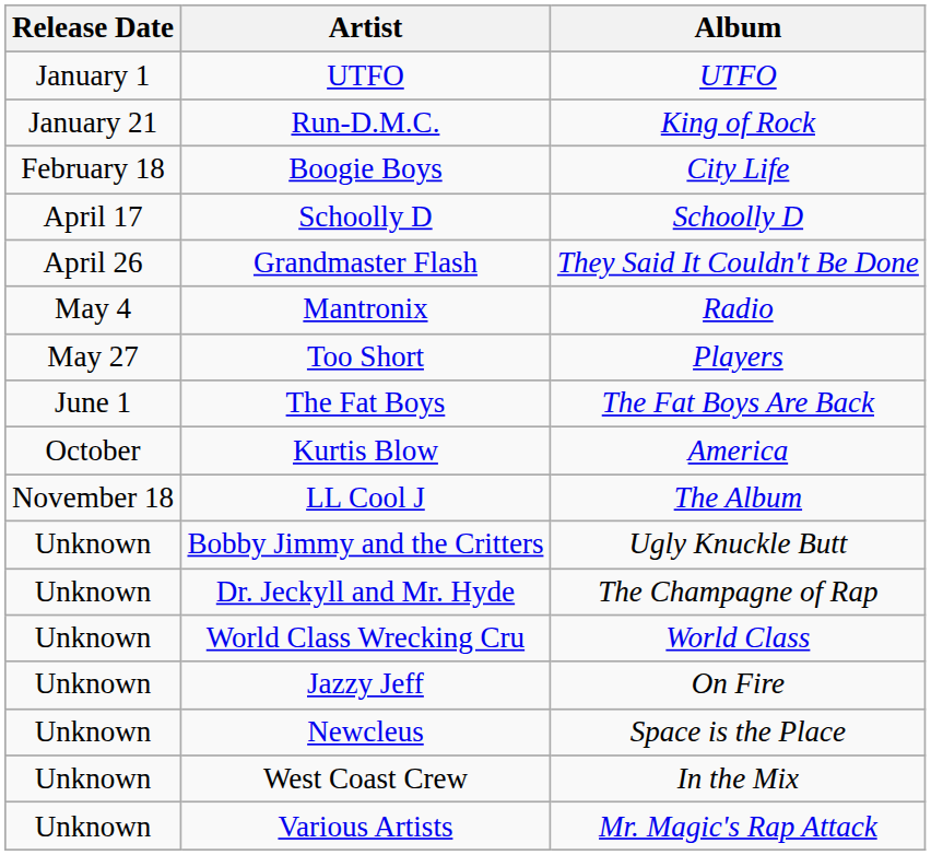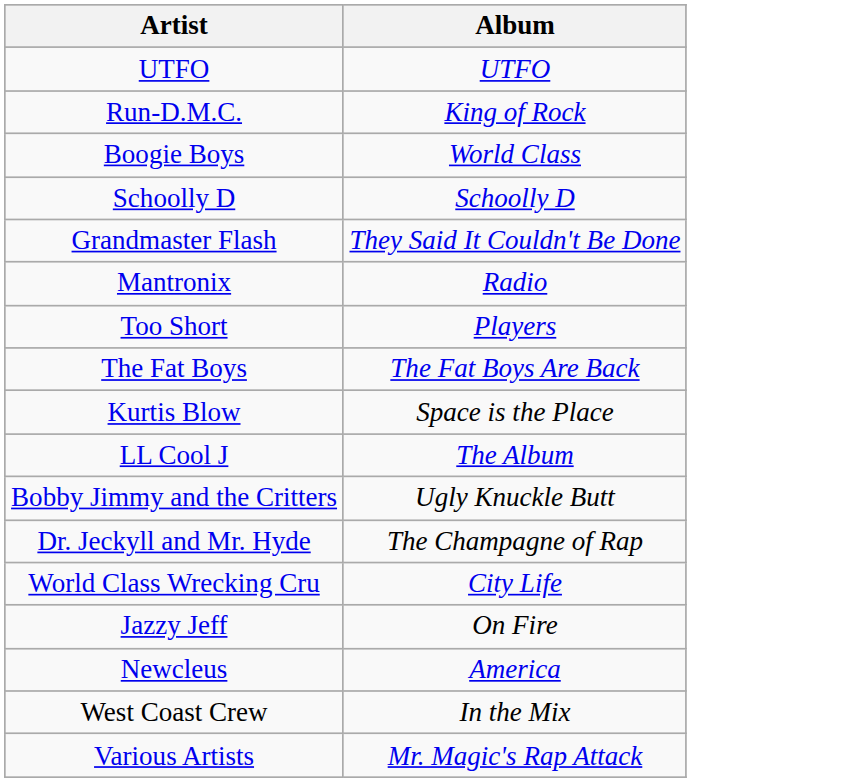 <table class="wikitable" style="text-align:center;">
 <tr>
-<th scope="col">Release Date</th>
 <th scope="col">Artist</th>
 <th scope="col">Album</th>
 </tr>
 <tr>
-<td>January 1</td>
 <td><a href='#'>UTFO</a></td>
 <td><em><a href='#'>UTFO</a></em></td>
 </tr>
 <tr>
-<td>January 21</td>
 <td><a href='#'>Run-D.M.C.</a></td>
 <td><em><a href='#'>King of Rock</a></em></td>
 </tr>
 <tr>
-<td>February 18</td>
 <td><a href='#'>Boogie Boys</a></td>
-<td><em><a href='#'>City Life</a></em></td>
+<td><em><a href='#'>World Class</a></em></td>
 </tr>
 <tr>
-<td>April 17</td>
 <td><a href='#'>Schoolly D</a></td>
 <td><em><a href='#'>Schoolly D</a></em></td>
 </tr>
 <tr>
-<td>April 26</td>
 <td><a href='#'>Grandmaster Flash</a></td>
 <td><em><a href='#'>They Said It Couldn't Be Done</a></em></td>
 </tr>
 <tr>
-<td>May 4</td>
 <td><a href='#'>Mantronix</a></td>
 <td><em><a href='#'>Radio</a></em></td>
 </tr>
 <tr>
-<td>May 27</td>
 <td><a href='#'>Too Short</a></td>
 <td><em><a href='#'>Players</a></em></td>
 </tr>
 <tr>
-<td>June 1</td>
 <td><a href='#'>The Fat Boys</a></td>
 <td><em><a href='#'>The Fat Boys Are Back</a></em></td>
 </tr>
 <tr>
-<td>October</td>
 <td><a href='#'>Kurtis Blow</a></td>
-<td><em><a href='#'>America</a></em></td>
+<td><em>Space is the Place</em></td>
 </tr>
 <tr>
-<td>November 18</td>
 <td><a href='#'>LL Cool J</a></td>
 <td><em><a href='#'>The Album</a></em></td>
 </tr>
 <tr>
-<td>Unknown</td>
 <td><a href='#'>Bobby Jimmy and the Critters</a></td>
 <td><em>Ugly Knuckle Butt</em></td>
 </tr>
 <tr>
-<td>Unknown</td>
 <td><a href='#'>Dr. Jeckyll and Mr. Hyde</a></td>
 <td><em>The Champagne of Rap</em></td>
 </tr>
 <tr>
-<td>Unknown</td>
 <td><a href='#'>World Class Wrecking Cru</a></td>
-<td><em><a href='#'>World Class</a></em></td>
+<td><em><a href='#'>City Life</a></em></td>
 </tr>
 <tr>
-<td>Unknown</td>
 <td><a href='#'>Jazzy Jeff</a></td>
 <td><em>On Fire</em></td>
 </tr>
 <tr>
-<td>Unknown</td>
 <td><a href='#'>Newcleus</a></td>
-<td><em>Space is the Place</em></td>
+<td><em><a href='#'>America</a></em></td>
 </tr>
 <tr>
-<td>Unknown</td>
 <td>West Coast Crew</td>
 <td><em>In the Mix</em></td>
 </tr>
 <tr>
-<td>Unknown</td>
 <td><a href='#'>Various Artists</a></td>
 <td><em><a href='#'>Mr. Magic's Rap Attack</a></em></td>
 </tr>
 </table>
